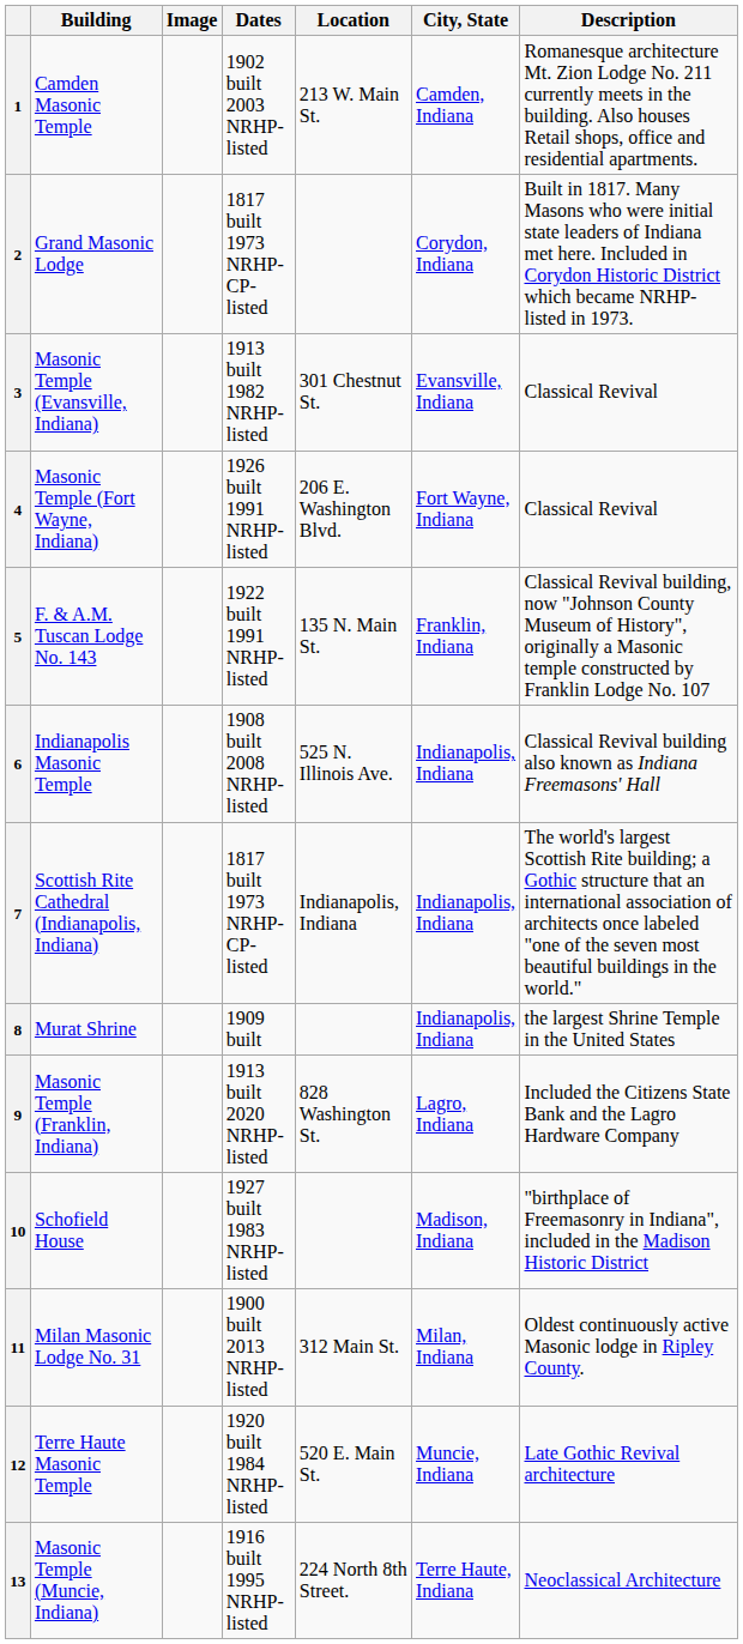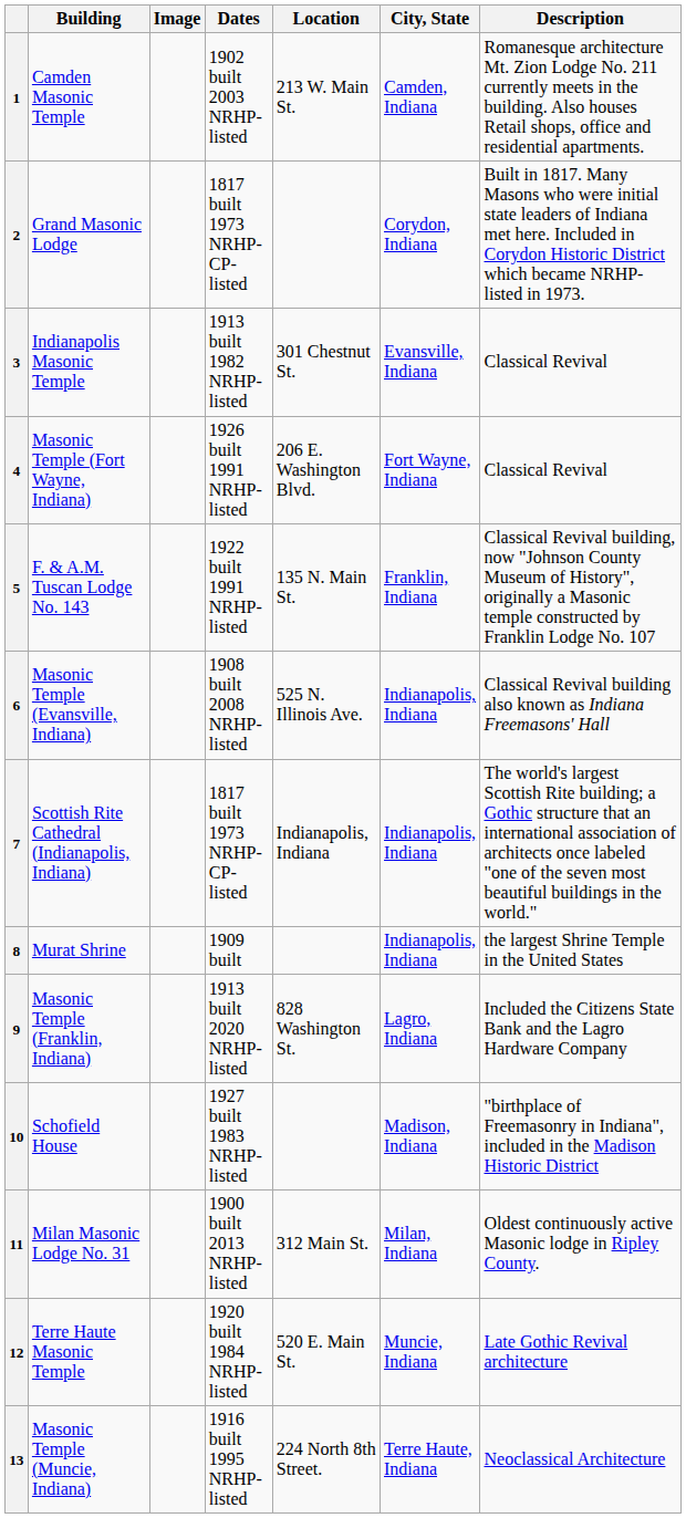 <table class="wikitable sortable" style="width:98%">
 <tr>
 <th></th>
 <th width = 18%><strong>Building</strong></th>
 <th width = 8% class="unsortable"><strong>Image</strong></th>
 <th width = 10%><strong>Dates</strong></th>
 <th><strong>Location</strong></th>
 <th width = 8%><strong>City, State</strong></th>
 <th class="unsortable"><strong>Description</strong></th>
 </tr>
 <tr ->
 <th><small>1</small></th>
 <td><a href='#'>Camden Masonic Temple</a></td>
 <td></td>
 <td>1902 built<br>2003 NRHP-listed</td>
 <td>213 W. Main St.<br><small></small></td>
 <td><a href='#'>Camden, Indiana</a></td>
 <td>Romanesque architecture Mt. Zion Lodge No. 211 currently meets in the building.  Also houses Retail shops, office and residential apartments.</td>
 </tr>
 <tr ->
 <th><small>2</small></th>
 <td><a href='#'>Grand Masonic Lodge</a></td>
 <td></td>
 <td>1817 built<br>1973 NRHP-CP-listed</td>
 <td><br><small></small></td>
 <td><a href='#'>Corydon, Indiana</a></td>
 <td>Built in 1817.  Many Masons who were initial state leaders of Indiana met here.  Included in <a href='#'>Corydon Historic District</a> which became NRHP-listed in 1973.</td>
 </tr>
 <tr ->
 <th><small>3</small></th>
-<td><a href='#'>Masonic Temple (Evansville, Indiana)</a></td>
+<td><a href='#'>Indianapolis Masonic Temple</a></td>
 <td></td>
 <td>1913 built<br>1982 NRHP-listed</td>
 <td>301 Chestnut St.<br><small></small></td>
 <td><a href='#'>Evansville, Indiana</a></td>
 <td>Classical Revival</td>
 </tr>
 <tr ->
 <th><small>4</small></th>
 <td><a href='#'>Masonic Temple (Fort Wayne, Indiana)</a></td>
 <td></td>
 <td>1926 built<br>1991 NRHP-listed</td>
 <td>206 E. Washington Blvd.<br><small></small></td>
 <td><a href='#'>Fort Wayne, Indiana</a></td>
 <td>Classical Revival</td>
 </tr>
 <tr ->
 <th><small>5</small></th>
 <td><a href='#'>F. & A.M. Tuscan Lodge No. 143</a></td>
 <td></td>
 <td>1922 built<br>1991 NRHP-listed</td>
 <td>135 N. Main St.<br><small></small></td>
 <td><a href='#'>Franklin, Indiana</a></td>
 <td>Classical Revival building, now "Johnson County Museum of History", originally a Masonic temple constructed by Franklin Lodge No. 107</td>
 </tr>
 <tr ->
 <th><small>6</small></th>
-<td><a href='#'>Indianapolis Masonic Temple</a></td>
+<td><a href='#'>Masonic Temple (Evansville, Indiana)</a></td>
 <td></td>
 <td>1908 built<br>2008 NRHP-listed</td>
 <td>525 N. Illinois Ave.<br><small></small></td>
 <td><a href='#'>Indianapolis, Indiana</a></td>
 <td>Classical Revival building also known as <em>Indiana Freemasons' Hall</em></td>
 </tr>
 <tr ->
 <th><small>7</small></th>
 <td><a href='#'>Scottish Rite Cathedral (Indianapolis, Indiana)</a></td>
 <td></td>
 <td>1817 built<br>1973 NRHP-CP-listed</td>
 <td>Indianapolis, Indiana<br><small></small></td>
 <td><a href='#'>Indianapolis, Indiana</a></td>
 <td>The world's largest Scottish Rite building; a <a href='#'>Gothic</a> structure that an international association of architects once labeled "one of the seven most beautiful buildings in the world."</td>
 </tr>
 <tr ->
 <th><small>8</small></th>
 <td><a href='#'>Murat Shrine</a></td>
 <td></td>
 <td>1909 built</td>
 <td></td>
 <td><a href='#'>Indianapolis, Indiana</a></td>
 <td>the largest Shrine Temple in the United States</td>
 </tr>
 <tr ->
 <th><small>9</small></th>
 <td><a href='#'>Masonic Temple (Franklin, Indiana)</a></td>
 <td></td>
 <td>1913 built<br>2020 NRHP-listed</td>
 <td>828 Washington St.<br><small></small></td>
 <td><a href='#'>Lagro, Indiana</a></td>
 <td>Included the Citizens State Bank and the Lagro Hardware Company</td>
 </tr>
 <tr ->
 <th><small>10</small></th>
 <td><a href='#'>Schofield House</a></td>
 <td></td>
 <td>1927 built<br>1983 NRHP-listed</td>
 <td></td>
 <td><a href='#'>Madison, Indiana</a></td>
 <td>"birthplace of Freemasonry in Indiana", included in the <a href='#'>Madison Historic District</a></td>
 </tr>
 <tr ->
 <th><small>11</small></th>
 <td><a href='#'>Milan Masonic Lodge No. 31</a></td>
 <td></td>
 <td>1900 built<br>2013 NRHP-listed</td>
 <td>312 Main St.<br><small></small></td>
 <td><a href='#'>Milan, Indiana</a></td>
 <td>Oldest continuously active Masonic lodge in <a href='#'>Ripley County</a>.</td>
 </tr>
 <tr ->
 <th><small>12</small></th>
 <td><a href='#'>Terre Haute Masonic Temple</a></td>
 <td></td>
 <td>1920 built<br>1984 NRHP-listed</td>
 <td>520 E. Main St.<br><small></small></td>
 <td><a href='#'>Muncie, Indiana</a></td>
 <td><a href='#'>Late Gothic Revival architecture</a></td>
 </tr>
 <tr ->
 <th><small>13</small></th>
 <td><a href='#'>Masonic Temple (Muncie, Indiana)</a></td>
 <td></td>
 <td>1916 built<br>1995 NRHP-listed</td>
 <td>224 North 8th Street.<br><small></small></td>
 <td><a href='#'>Terre Haute, Indiana</a></td>
 <td><a href='#'>Neoclassical Architecture</a></td>
 </tr>
 <tr ->
 </tr>
 </table>
